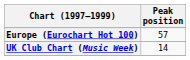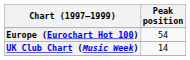 <table class="wikitable sortable plainrowheaders" style="text-align:center">
 <tr>
 <th>Chart (1997–1999)</th>
 <th>Peak<br>position</th>
 </tr>
 <tr>
 </tr>
 <tr>
 <th scope="row">Europe (<a href='#'>Eurochart Hot 100</a>)</th>
-<td>57</td>
+<td>54</td>
 </tr>
 <tr>
 </tr>
 <tr>
 </tr>
 <tr>
 </tr>
 <tr>
 </tr>
 <tr>
 </tr>
 <tr>
 </tr>
 <tr>
 </tr>
 <tr>
 </tr>
 <tr>
 <th scope="row"><a href='#'>UK Club Chart</a> (<em><a href='#'>Music Week</a></em>)</th>
 <td>14</td>
 </tr>
 <tr>
 </tr>
 </table>
